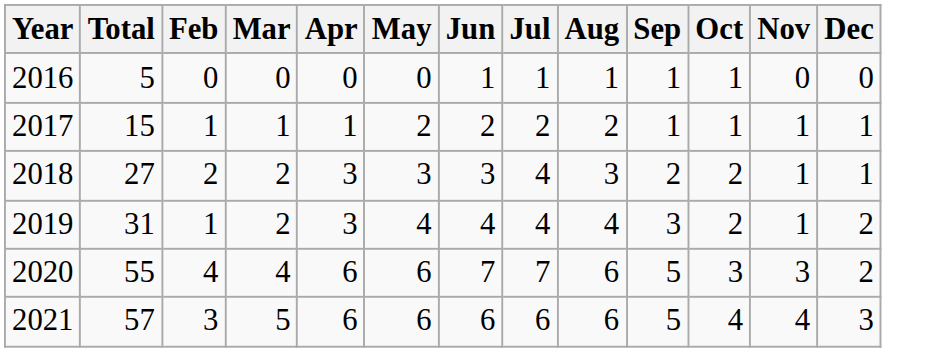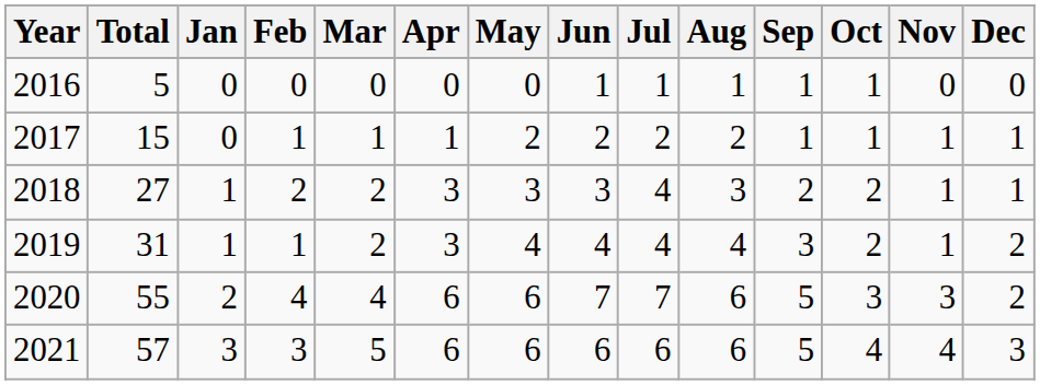 <table class="wikitable" style="text-align:right;">
 <tr>
 <th>Year</th>
 <th>Total</th>
+<th>Jan</th>
 <th>Feb</th>
 <th>Mar</th>
 <th>Apr</th>
 <th>May</th>
 <th>Jun</th>
 <th>Jul</th>
 <th>Aug</th>
 <th>Sep</th>
 <th>Oct</th>
 <th>Nov</th>
 <th>Dec</th>
 </tr>
 <tr align=right>
 <td>2016</td>
 <td>5</td>
 <td>0</td>
 <td>0</td>
 <td>0</td>
 <td>0</td>
+<td>0</td>
 <td>1</td>
 <td>1</td>
 <td>1</td>
 <td>1</td>
 <td>1</td>
 <td>0</td>
 <td>0</td>
 </tr>
 <tr align=right>
 <td>2017</td>
 <td>15</td>
+<td>0</td>
 <td>1</td>
 <td>1</td>
 <td>1</td>
 <td>2</td>
 <td>2</td>
 <td>2</td>
 <td>2</td>
 <td>1</td>
 <td>1</td>
 <td>1</td>
 <td>1</td>
 </tr>
 <tr align=right>
 <td>2018</td>
 <td>27</td>
+<td>1</td>
 <td>2</td>
 <td>2</td>
 <td>3</td>
 <td>3</td>
 <td>3</td>
 <td>4</td>
 <td>3</td>
 <td>2</td>
 <td>2</td>
 <td>1</td>
 <td>1</td>
 </tr>
 <tr align=right>
 <td>2019</td>
 <td>31</td>
 <td>1</td>
+<td>1</td>
 <td>2</td>
 <td>3</td>
 <td>4</td>
 <td>4</td>
 <td>4</td>
 <td>4</td>
 <td>3</td>
 <td>2</td>
 <td>1</td>
 <td>2</td>
 </tr>
 <tr align=right>
 <td>2020</td>
 <td>55</td>
+<td>2</td>
 <td>4</td>
 <td>4</td>
 <td>6</td>
 <td>6</td>
 <td>7</td>
 <td>7</td>
 <td>6</td>
 <td>5</td>
 <td>3</td>
 <td>3</td>
 <td>2</td>
 </tr>
 <tr align=right>
 <td>2021</td>
 <td>57</td>
 <td>3</td>
+<td>3</td>
 <td>5</td>
 <td>6</td>
 <td>6</td>
 <td>6</td>
 <td>6</td>
 <td>6</td>
 <td>5</td>
 <td>4</td>
 <td>4</td>
 <td>3</td>
 </tr>
 </table>
